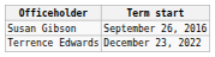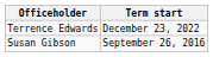 <table class="wikitable sortable">
 <tr style="vertical-align:bottom;">
 <th>Officeholder</th>
 <th>Term start</th>
 </tr>
 <tr>
+<td>Terrence Edwards</td>
+<td>December 23, 2022</td>
+</tr>
+<tr>
 <td>Susan Gibson</td>
 <td>September 26, 2016</td>
 </tr>
-<tr>
-<td>Terrence Edwards</td>
-<td>December 23, 2022</td>
-</tr>
 </table>
